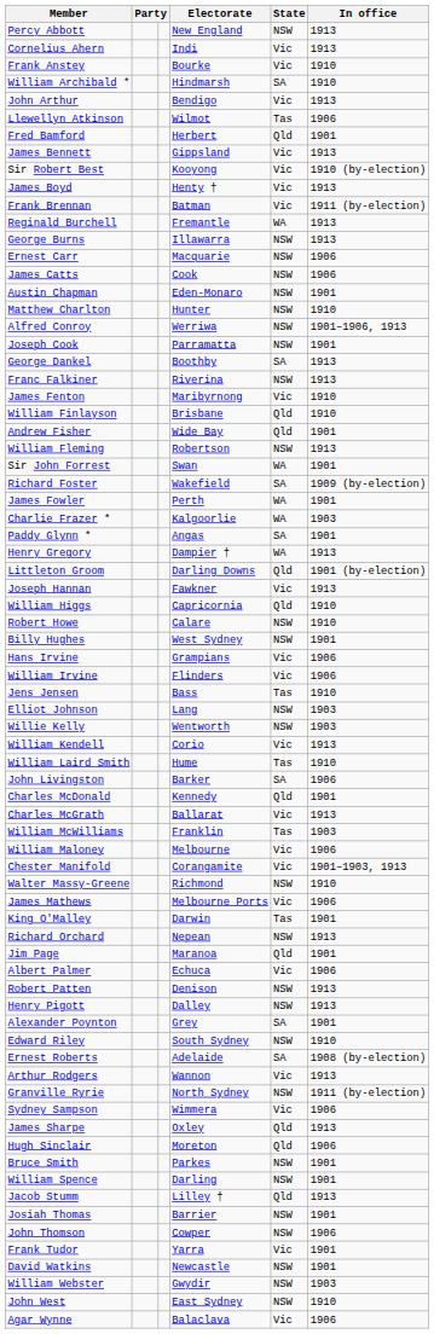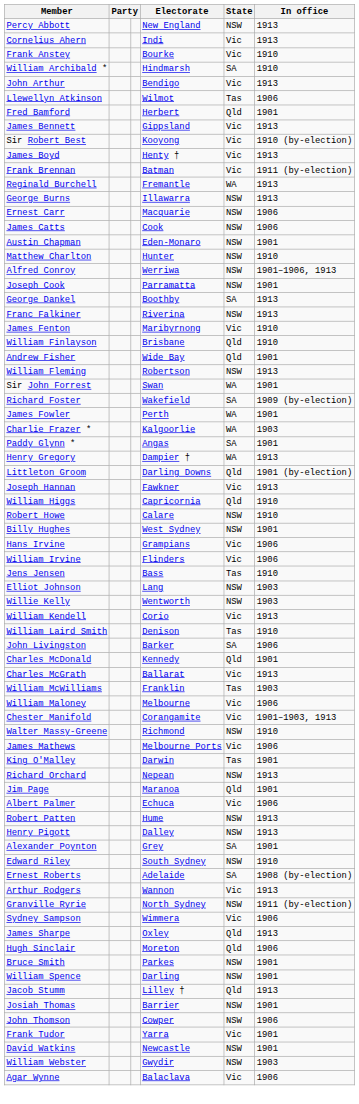 <table class="wikitable sortable">
 <tr>
 <th>Member</th>
 <th colspan=2>Party</th>
 <th>Electorate</th>
 <th>State</th>
 <th>In office</th>
 </tr>
 <tr>
 <td><a href='#'>Percy Abbott</a></td>
 <td> </td>
 <td></td>
 <td><a href='#'>New England</a></td>
 <td>NSW</td>
 <td>1913</td>
 </tr>
 <tr>
 <td><a href='#'>Cornelius Ahern</a></td>
 <td> </td>
 <td></td>
 <td><a href='#'>Indi</a></td>
 <td>Vic</td>
 <td>1913</td>
 </tr>
 <tr>
 <td><a href='#'>Frank Anstey</a></td>
 <td> </td>
 <td></td>
 <td><a href='#'>Bourke</a></td>
 <td>Vic</td>
 <td>1910</td>
 </tr>
 <tr>
 <td><a href='#'>William Archibald</a> *</td>
 <td> </td>
 <td></td>
 <td><a href='#'>Hindmarsh</a></td>
 <td>SA</td>
 <td>1910</td>
 </tr>
 <tr>
 <td><a href='#'>John Arthur</a></td>
 <td> </td>
 <td></td>
 <td><a href='#'>Bendigo</a></td>
 <td>Vic</td>
 <td>1913</td>
 </tr>
 <tr>
 <td><a href='#'>Llewellyn Atkinson</a></td>
 <td> </td>
 <td></td>
 <td><a href='#'>Wilmot</a></td>
 <td>Tas</td>
 <td>1906</td>
 </tr>
 <tr>
 <td><a href='#'>Fred Bamford</a></td>
 <td> </td>
 <td></td>
 <td><a href='#'>Herbert</a></td>
 <td>Qld</td>
 <td>1901</td>
 </tr>
 <tr>
 <td><a href='#'>James Bennett</a></td>
 <td> </td>
 <td></td>
 <td><a href='#'>Gippsland</a></td>
 <td>Vic</td>
 <td>1913</td>
 </tr>
 <tr>
 <td>Sir <a href='#'>Robert Best</a></td>
 <td> </td>
 <td></td>
 <td><a href='#'>Kooyong</a></td>
 <td>Vic</td>
 <td>1910 (by-election)</td>
 </tr>
 <tr>
 <td><a href='#'>James Boyd</a></td>
 <td> </td>
 <td></td>
 <td><a href='#'>Henty</a> †</td>
 <td>Vic</td>
 <td>1913</td>
 </tr>
 <tr>
 <td><a href='#'>Frank Brennan</a></td>
 <td> </td>
 <td></td>
 <td><a href='#'>Batman</a></td>
 <td>Vic</td>
 <td>1911 (by-election)</td>
 </tr>
 <tr>
 <td><a href='#'>Reginald Burchell</a></td>
 <td> </td>
 <td></td>
 <td><a href='#'>Fremantle</a></td>
 <td>WA</td>
 <td>1913</td>
 </tr>
 <tr>
 <td><a href='#'>George Burns</a></td>
 <td> </td>
 <td></td>
 <td><a href='#'>Illawarra</a></td>
 <td>NSW</td>
 <td>1913</td>
 </tr>
 <tr>
 <td><a href='#'>Ernest Carr</a></td>
 <td> </td>
 <td></td>
 <td><a href='#'>Macquarie</a></td>
 <td>NSW</td>
 <td>1906</td>
 </tr>
 <tr>
 <td><a href='#'>James Catts</a></td>
 <td> </td>
 <td></td>
 <td><a href='#'>Cook</a></td>
 <td>NSW</td>
 <td>1906</td>
 </tr>
 <tr>
 <td><a href='#'>Austin Chapman</a></td>
 <td> </td>
 <td></td>
 <td><a href='#'>Eden-Monaro</a></td>
 <td>NSW</td>
 <td>1901</td>
 </tr>
 <tr>
 <td><a href='#'>Matthew Charlton</a></td>
 <td> </td>
 <td></td>
 <td><a href='#'>Hunter</a></td>
 <td>NSW</td>
 <td>1910</td>
 </tr>
 <tr>
 <td><a href='#'>Alfred Conroy</a> </td>
 <td> </td>
 <td></td>
 <td><a href='#'>Werriwa</a></td>
 <td>NSW</td>
 <td>1901–1906, 1913</td>
 </tr>
 <tr>
 <td><a href='#'>Joseph Cook</a></td>
 <td> </td>
 <td></td>
 <td><a href='#'>Parramatta</a></td>
 <td>NSW</td>
 <td>1901</td>
 </tr>
 <tr>
 <td><a href='#'>George Dankel</a></td>
 <td> </td>
 <td></td>
 <td><a href='#'>Boothby</a></td>
 <td>SA</td>
 <td>1913</td>
 </tr>
 <tr>
 <td><a href='#'>Franc Falkiner</a></td>
 <td> </td>
 <td></td>
 <td><a href='#'>Riverina</a></td>
 <td>NSW</td>
 <td>1913</td>
 </tr>
 <tr>
 <td><a href='#'>James Fenton</a></td>
 <td> </td>
 <td></td>
 <td><a href='#'>Maribyrnong</a></td>
 <td>Vic</td>
 <td>1910</td>
 </tr>
 <tr>
 <td><a href='#'>William Finlayson</a></td>
 <td> </td>
 <td></td>
 <td><a href='#'>Brisbane</a></td>
 <td>Qld</td>
 <td>1910</td>
 </tr>
 <tr>
 <td><a href='#'>Andrew Fisher</a></td>
 <td> </td>
 <td></td>
 <td><a href='#'>Wide Bay</a></td>
 <td>Qld</td>
 <td>1901</td>
 </tr>
 <tr>
 <td><a href='#'>William Fleming</a></td>
 <td> </td>
 <td></td>
 <td><a href='#'>Robertson</a></td>
 <td>NSW</td>
 <td>1913</td>
 </tr>
 <tr>
 <td>Sir <a href='#'>John Forrest</a></td>
 <td> </td>
 <td></td>
 <td><a href='#'>Swan</a></td>
 <td>WA</td>
 <td>1901</td>
 </tr>
 <tr>
 <td><a href='#'>Richard Foster</a></td>
 <td> </td>
 <td></td>
 <td><a href='#'>Wakefield</a></td>
 <td>SA</td>
 <td>1909 (by-election)</td>
 </tr>
 <tr>
 <td><a href='#'>James Fowler</a></td>
 <td> </td>
 <td></td>
 <td><a href='#'>Perth</a></td>
 <td>WA</td>
 <td>1901</td>
 </tr>
 <tr>
 <td><a href='#'>Charlie Frazer</a> * </td>
 <td> </td>
 <td></td>
 <td><a href='#'>Kalgoorlie</a></td>
 <td>WA</td>
 <td>1903</td>
 </tr>
 <tr>
 <td><a href='#'>Paddy Glynn</a> *</td>
 <td> </td>
 <td></td>
 <td><a href='#'>Angas</a></td>
 <td>SA</td>
 <td>1901</td>
 </tr>
 <tr>
 <td><a href='#'>Henry Gregory</a></td>
 <td> </td>
 <td></td>
 <td><a href='#'>Dampier</a> †</td>
 <td>WA</td>
 <td>1913</td>
 </tr>
 <tr>
 <td><a href='#'>Littleton Groom</a></td>
 <td> </td>
 <td></td>
 <td><a href='#'>Darling Downs</a></td>
 <td>Qld</td>
 <td>1901 (by-election)</td>
 </tr>
 <tr>
 <td><a href='#'>Joseph Hannan</a></td>
 <td> </td>
 <td></td>
 <td><a href='#'>Fawkner</a></td>
 <td>Vic</td>
 <td>1913</td>
 </tr>
 <tr>
 <td><a href='#'>William Higgs</a></td>
 <td> </td>
 <td></td>
 <td><a href='#'>Capricornia</a></td>
 <td>Qld</td>
 <td>1910</td>
 </tr>
 <tr>
 <td><a href='#'>Robert Howe</a></td>
 <td> </td>
 <td></td>
 <td><a href='#'>Calare</a></td>
 <td>NSW</td>
 <td>1910</td>
 </tr>
 <tr>
 <td><a href='#'>Billy Hughes</a></td>
 <td> </td>
 <td></td>
 <td><a href='#'>West Sydney</a></td>
 <td>NSW</td>
 <td>1901</td>
 </tr>
 <tr>
 <td><a href='#'>Hans Irvine</a></td>
 <td> </td>
 <td></td>
 <td><a href='#'>Grampians</a></td>
 <td>Vic</td>
 <td>1906</td>
 </tr>
 <tr>
 <td><a href='#'>William Irvine</a></td>
 <td> </td>
 <td></td>
 <td><a href='#'>Flinders</a></td>
 <td>Vic</td>
 <td>1906</td>
 </tr>
 <tr>
 <td><a href='#'>Jens Jensen</a></td>
 <td> </td>
 <td></td>
 <td><a href='#'>Bass</a></td>
 <td>Tas</td>
 <td>1910</td>
 </tr>
 <tr>
 <td><a href='#'>Elliot Johnson</a></td>
 <td> </td>
 <td></td>
 <td><a href='#'>Lang</a></td>
 <td>NSW</td>
 <td>1903</td>
 </tr>
 <tr>
 <td><a href='#'>Willie Kelly</a></td>
 <td> </td>
 <td></td>
 <td><a href='#'>Wentworth</a></td>
 <td>NSW</td>
 <td>1903</td>
 </tr>
 <tr>
 <td><a href='#'>William Kendell</a></td>
 <td> </td>
 <td></td>
 <td><a href='#'>Corio</a></td>
 <td>Vic</td>
 <td>1913</td>
 </tr>
 <tr>
 <td><a href='#'>William Laird Smith</a></td>
 <td> </td>
 <td></td>
-<td><a href='#'>Hume</a></td>
+<td><a href='#'>Denison</a></td>
 <td>Tas</td>
 <td>1910</td>
 </tr>
 <tr>
 <td><a href='#'>John Livingston</a></td>
 <td> </td>
 <td></td>
 <td><a href='#'>Barker</a></td>
 <td>SA</td>
 <td>1906</td>
 </tr>
 <tr>
 <td><a href='#'>Charles McDonald</a></td>
 <td> </td>
 <td></td>
 <td><a href='#'>Kennedy</a></td>
 <td>Qld</td>
 <td>1901</td>
 </tr>
 <tr>
 <td><a href='#'>Charles McGrath</a></td>
 <td> </td>
 <td></td>
 <td><a href='#'>Ballarat</a></td>
 <td>Vic</td>
 <td>1913</td>
 </tr>
 <tr>
 <td><a href='#'>William McWilliams</a></td>
 <td> </td>
 <td></td>
 <td><a href='#'>Franklin</a></td>
 <td>Tas</td>
 <td>1903</td>
 </tr>
 <tr>
 <td><a href='#'>William Maloney</a></td>
 <td> </td>
 <td></td>
 <td><a href='#'>Melbourne</a></td>
 <td>Vic</td>
 <td>1906</td>
 </tr>
 <tr>
 <td><a href='#'>Chester Manifold</a> </td>
 <td> </td>
 <td></td>
 <td><a href='#'>Corangamite</a></td>
 <td>Vic</td>
 <td>1901–1903, 1913</td>
 </tr>
 <tr>
 <td><a href='#'>Walter Massy-Greene</a></td>
 <td> </td>
 <td></td>
 <td><a href='#'>Richmond</a></td>
 <td>NSW</td>
 <td>1910</td>
 </tr>
 <tr>
 <td><a href='#'>James Mathews</a></td>
 <td> </td>
 <td></td>
 <td><a href='#'>Melbourne Ports</a></td>
 <td>Vic</td>
 <td>1906</td>
 </tr>
 <tr>
 <td><a href='#'>King O'Malley</a></td>
 <td> </td>
 <td></td>
 <td><a href='#'>Darwin</a></td>
 <td>Tas</td>
 <td>1901</td>
 </tr>
 <tr>
 <td><a href='#'>Richard Orchard</a></td>
 <td> </td>
 <td></td>
 <td><a href='#'>Nepean</a></td>
 <td>NSW</td>
 <td>1913</td>
 </tr>
 <tr>
 <td><a href='#'>Jim Page</a></td>
 <td> </td>
 <td></td>
 <td><a href='#'>Maranoa</a></td>
 <td>Qld</td>
 <td>1901</td>
 </tr>
 <tr>
 <td><a href='#'>Albert Palmer</a></td>
 <td> </td>
 <td></td>
 <td><a href='#'>Echuca</a></td>
 <td>Vic</td>
 <td>1906</td>
 </tr>
 <tr>
 <td><a href='#'>Robert Patten</a></td>
 <td> </td>
 <td></td>
-<td><a href='#'>Denison</a></td>
+<td><a href='#'>Hume</a></td>
 <td>NSW</td>
 <td>1913</td>
 </tr>
 <tr>
 <td><a href='#'>Henry Pigott</a></td>
 <td> </td>
 <td></td>
 <td><a href='#'>Dalley</a></td>
 <td>NSW</td>
 <td>1913</td>
 </tr>
 <tr>
 <td><a href='#'>Alexander Poynton</a></td>
 <td> </td>
 <td></td>
 <td><a href='#'>Grey</a></td>
 <td>SA</td>
 <td>1901</td>
 </tr>
 <tr>
 <td><a href='#'>Edward Riley</a></td>
 <td> </td>
 <td></td>
 <td><a href='#'>South Sydney</a></td>
 <td>NSW</td>
 <td>1910</td>
 </tr>
 <tr>
 <td><a href='#'>Ernest Roberts</a> </td>
 <td> </td>
 <td></td>
 <td><a href='#'>Adelaide</a></td>
 <td>SA</td>
 <td>1908 (by-election)</td>
 </tr>
 <tr>
 <td><a href='#'>Arthur Rodgers</a></td>
 <td> </td>
 <td></td>
 <td><a href='#'>Wannon</a></td>
 <td>Vic</td>
 <td>1913</td>
 </tr>
 <tr>
 <td><a href='#'>Granville Ryrie</a></td>
 <td> </td>
 <td></td>
 <td><a href='#'>North Sydney</a></td>
 <td>NSW</td>
 <td>1911 (by-election)</td>
 </tr>
 <tr>
 <td><a href='#'>Sydney Sampson</a></td>
 <td> </td>
 <td></td>
 <td><a href='#'>Wimmera</a></td>
 <td>Vic</td>
 <td>1906</td>
 </tr>
 <tr>
 <td><a href='#'>James Sharpe</a></td>
 <td> </td>
 <td></td>
 <td><a href='#'>Oxley</a></td>
 <td>Qld</td>
 <td>1913</td>
 </tr>
 <tr>
 <td><a href='#'>Hugh Sinclair</a></td>
 <td> </td>
 <td></td>
 <td><a href='#'>Moreton</a></td>
 <td>Qld</td>
 <td>1906</td>
 </tr>
 <tr>
 <td><a href='#'>Bruce Smith</a></td>
 <td> </td>
 <td></td>
 <td><a href='#'>Parkes</a></td>
 <td>NSW</td>
 <td>1901</td>
 </tr>
 <tr>
 <td><a href='#'>William Spence</a></td>
 <td> </td>
 <td></td>
 <td><a href='#'>Darling</a></td>
 <td>NSW</td>
 <td>1901</td>
 </tr>
 <tr>
 <td><a href='#'>Jacob Stumm</a></td>
 <td> </td>
 <td></td>
 <td><a href='#'>Lilley</a> †</td>
 <td>Qld</td>
 <td>1913</td>
 </tr>
 <tr>
 <td><a href='#'>Josiah Thomas</a></td>
 <td> </td>
 <td></td>
 <td><a href='#'>Barrier</a></td>
 <td>NSW</td>
 <td>1901</td>
 </tr>
 <tr>
 <td><a href='#'>John Thomson</a></td>
 <td> </td>
 <td></td>
 <td><a href='#'>Cowper</a></td>
 <td>NSW</td>
 <td>1906</td>
 </tr>
 <tr>
 <td><a href='#'>Frank Tudor</a></td>
 <td> </td>
 <td></td>
 <td><a href='#'>Yarra</a></td>
 <td>Vic</td>
 <td>1901</td>
 </tr>
 <tr>
 <td><a href='#'>David Watkins</a></td>
 <td> </td>
 <td></td>
 <td><a href='#'>Newcastle</a></td>
 <td>NSW</td>
 <td>1901</td>
 </tr>
 <tr>
 <td><a href='#'>William Webster</a></td>
 <td> </td>
 <td></td>
 <td><a href='#'>Gwydir</a></td>
 <td>NSW</td>
 <td>1903</td>
 </tr>
 <tr>
-<td><a href='#'>John West</a></td>
-<td> </td>
-<td></td>
-<td><a href='#'>East Sydney</a></td>
-<td>NSW</td>
-<td>1910</td>
-</tr>
-<tr>
 <td><a href='#'>Agar Wynne</a></td>
 <td> </td>
 <td></td>
 <td><a href='#'>Balaclava</a></td>
 <td>Vic</td>
 <td>1906</td>
 </tr>
 </table>
